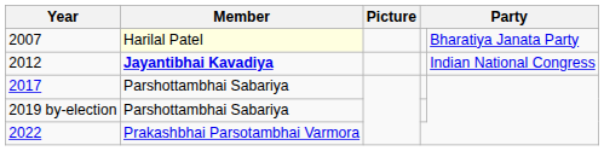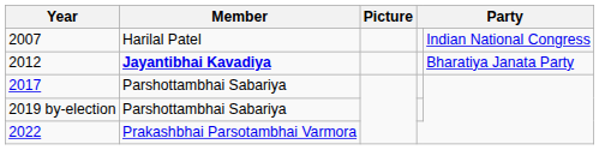 <table class="wikitable sortable">
 <tr>
 <th>Year</th>
 <th>Member</th>
 <th>Picture</th>
 <th colspan="2">Party</th>
 </tr>
 <tr>
 <td>2007</td>
-<td style="background: lightyellow;">Harilal Patel</td>
+<td>Harilal Patel</td>
 <td></td>
 <td></td>
-<td><a href='#'>Bharatiya Janata Party</a></td>
+<td><a href='#'>Indian National Congress</a></td>
 </tr>
 <tr>
 <td>2012</td>
 <td><strong><a href='#'>Jayantibhai Kavadiya</a></strong></td>
 <td></td>
 <td></td>
-<td><a href='#'>Indian National Congress</a></td>
+<td><a href='#'>Bharatiya Janata Party</a></td>
 </tr>
 <tr>
 <td><a href='#'>2017</a></td>
 <td>Parshottambhai Sabariya</td>
 <td rowspan="3"></td>
 <td></td>
 </tr>
 <tr>
 <td>2019 by-election</td>
 <td>Parshottambhai Sabariya</td>
 <td></td>
 </tr>
 <tr>
 <td><a href='#'>2022</a></td>
 <td><a href='#'>Prakashbhai Parsotambhai Varmora</a></td>
 </tr>
 </table>
